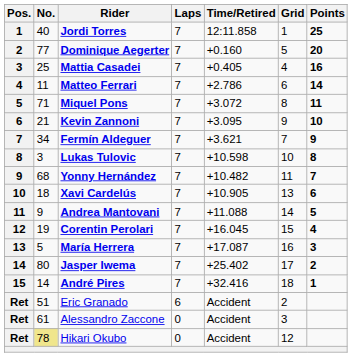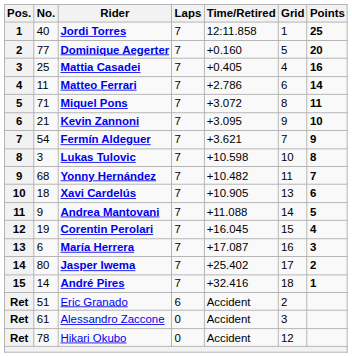 <table class="wikitable" style="font-size: 85%;">
 <tr>
 <th>Pos.</th>
 <th>No.</th>
 <th>Rider</th>
 <th>Laps</th>
 <th>Time/Retired</th>
 <th>Grid</th>
 <th>Points</th>
 </tr>
 <tr>
 <th>1</th>
 <td>40</td>
 <td> <strong><a href='#'>Jordi Torres</a></strong></td>
 <td>7</td>
 <td>12:11.858</td>
 <td>1</td>
 <td><strong>25</strong></td>
 </tr>
 <tr>
 <th>2</th>
 <td>77</td>
 <td> <strong><a href='#'>Dominique Aegerter</a></strong></td>
 <td>7</td>
 <td>+0.160</td>
 <td>5</td>
 <td><strong>20</strong></td>
 </tr>
 <tr>
 <th>3</th>
 <td>25</td>
 <td> <strong><a href='#'>Mattia Casadei</a></strong></td>
 <td>7</td>
 <td>+0.405</td>
 <td>4</td>
 <td><strong>16</strong></td>
 </tr>
 <tr>
 <th>4</th>
 <td>11</td>
 <td> <strong><a href='#'>Matteo Ferrari</a></strong></td>
 <td>7</td>
 <td>+2.786</td>
 <td>6</td>
 <td><strong>14</strong></td>
 </tr>
 <tr>
 <th>5</th>
 <td>71</td>
 <td> <strong><a href='#'>Miquel Pons</a></strong></td>
 <td>7</td>
 <td>+3.072</td>
 <td>8</td>
 <td><strong>11</strong></td>
 </tr>
 <tr>
 <th>6</th>
 <td>21</td>
 <td> <strong><a href='#'>Kevin Zannoni</a></strong></td>
 <td>7</td>
 <td>+3.095</td>
 <td>9</td>
 <td><strong>10</strong></td>
 </tr>
 <tr>
 <th>7</th>
-<td>34</td>
+<td>54</td>
 <td> <strong><a href='#'>Fermín Aldeguer</a></strong></td>
 <td>7</td>
 <td>+3.621</td>
 <td>7</td>
 <td><strong>9</strong></td>
 </tr>
 <tr>
 <th>8</th>
 <td>3</td>
 <td> <strong><a href='#'>Lukas Tulovic</a></strong></td>
 <td>7</td>
 <td>+10.598</td>
 <td>10</td>
 <td><strong>8</strong></td>
 </tr>
 <tr>
 <th>9</th>
 <td>68</td>
 <td> <strong><a href='#'>Yonny Hernández</a></strong></td>
 <td>7</td>
 <td>+10.482</td>
 <td>11</td>
 <td><strong>7</strong></td>
 </tr>
 <tr>
 <th>10</th>
 <td>18</td>
 <td> <strong><a href='#'>Xavi Cardelús</a></strong></td>
 <td>7</td>
 <td>+10.905</td>
 <td>13</td>
 <td><strong>6</strong></td>
 </tr>
 <tr>
 <th>11</th>
 <td>9</td>
 <td> <strong><a href='#'>Andrea Mantovani</a></strong></td>
 <td>7</td>
 <td>+11.088</td>
 <td>14</td>
 <td><strong>5</strong></td>
 </tr>
 <tr>
 <th>12</th>
 <td>19</td>
 <td> <strong><a href='#'>Corentin Perolari</a></strong></td>
 <td>7</td>
 <td>+16.045</td>
 <td>15</td>
 <td><strong>4</strong></td>
 </tr>
 <tr>
 <th>13</th>
-<td>5</td>
+<td>6</td>
 <td> <strong><a href='#'>María Herrera</a></strong></td>
 <td>7</td>
 <td>+17.087</td>
 <td>16</td>
 <td><strong>3</strong></td>
 </tr>
 <tr>
 <th>14</th>
 <td>80</td>
 <td> <strong><a href='#'>Jasper Iwema</a></strong></td>
 <td>7</td>
 <td>+25.402</td>
 <td>17</td>
 <td><strong>2</strong></td>
 </tr>
 <tr>
 <th>15</th>
 <td>14</td>
 <td> <strong><a href='#'>André Pires</a></strong></td>
 <td>7</td>
 <td>+32.416</td>
 <td>18</td>
 <td><strong>1</strong></td>
 </tr>
 <tr>
 <th>Ret</th>
 <td>51</td>
 <td> <a href='#'>Eric Granado</a></td>
 <td>6</td>
 <td>Accident</td>
 <td>2</td>
 <td></td>
 </tr>
 <tr>
 <th>Ret</th>
 <td>61</td>
 <td> <a href='#'>Alessandro Zaccone</a></td>
 <td>0</td>
 <td>Accident</td>
 <td>3</td>
 <td></td>
 </tr>
 <tr>
 <th>Ret</th>
-<td style="background: khaki;">78</td>
+<td>78</td>
 <td> <a href='#'>Hikari Okubo</a></td>
 <td>0</td>
 <td>Accident</td>
 <td>12</td>
 <td></td>
 </tr>
 <tr>
 <th colspan=7></th>
 </tr>
 </table>
